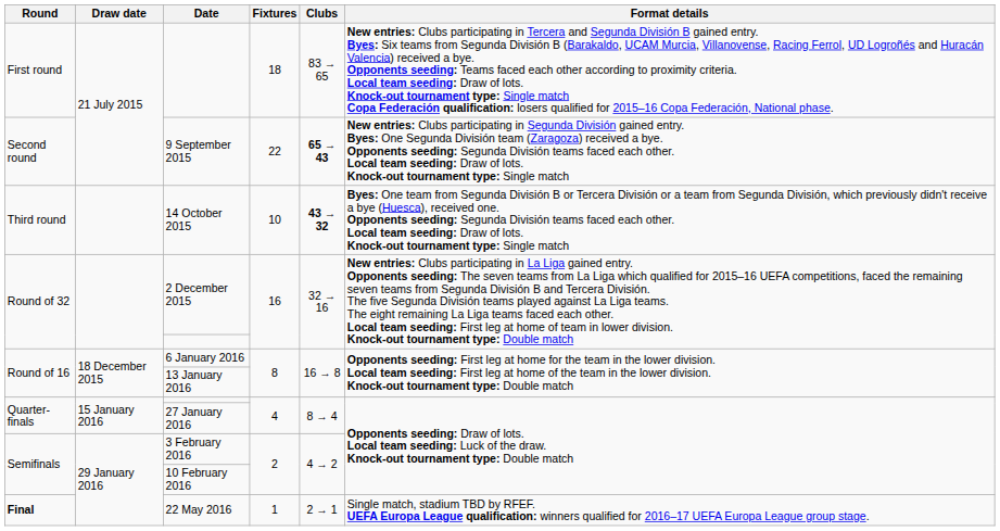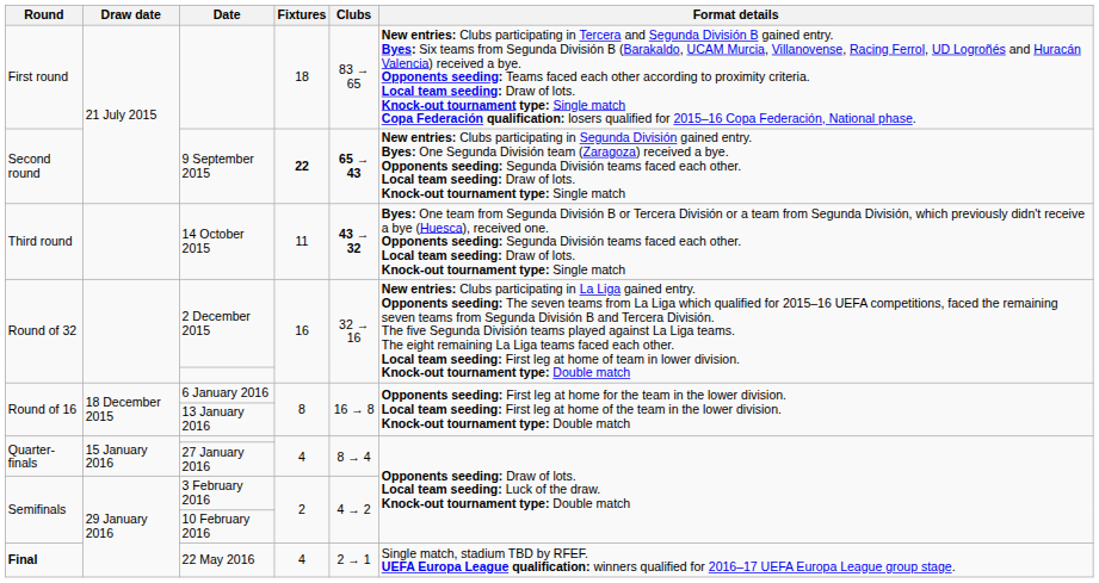 <table class="wikitable" style="font-size:90%">
 <tr>
 <th>Round</th>
 <th>Draw date</th>
 <th>Date</th>
 <th>Fixtures</th>
 <th width=50>Clubs</th>
 <th>Format details</th>
 </tr>
 <tr>
 <td>First round</td>
 <td style="text-align:left;" rowspan="2">21 July 2015</td>
 <td style="text-align:left;"></td>
 <td style="text-align:center;">18</td>
 <td style="text-align:center;">83 → 65</td>
 <td><strong>New entries:</strong> Clubs participating in <a href='#'>Tercera</a> and <a href='#'>Segunda División B</a> gained entry.<br><strong><a href='#'>Byes</a>:</strong> Six teams from Segunda División B (<a href='#'>Barakaldo</a>, <a href='#'>UCAM Murcia</a>, <a href='#'>Villanovense</a>, <a href='#'>Racing Ferrol</a>, <a href='#'>UD Logroñés</a> and <a href='#'>Huracán Valencia</a>) received a bye.<br><strong><a href='#'>Opponents seeding</a>:</strong> Teams faced each other according to proximity criteria.<br><strong><a href='#'>Local team seeding</a>:</strong> Draw of lots.<br><strong><a href='#'>Knock-out tournament</a> type:</strong> <a href='#'>Single match</a><br><strong><a href='#'>Copa Federación</a> qualification:</strong> losers qualified for <a href='#'>2015–16 Copa Federación, National phase</a>.</td>
 </tr>
 <tr>
 <td>Second round</td>
 <td style="text-align:left;">9 September 2015</td>
-<td style="text-align:center;">22</td>
+<td style="text-align:center;"><strong>22</strong></td>
 <td style="text-align:center;"><strong>65 → 43</strong></td>
 <td><strong>New entries:</strong> Clubs participating in <a href='#'>Segunda División</a> gained entry.<br><strong>Byes:</strong> One Segunda División team (<a href='#'>Zaragoza</a>) received a bye.<br><strong>Opponents seeding:</strong> Segunda División teams faced each other.<br><strong>Local team seeding:</strong> Draw of lots.<br><strong>Knock-out tournament type:</strong> Single match</td>
 </tr>
 <tr>
 <td>Third round</td>
 <td style="text-align:left;"></td>
 <td style="text-align:left;">14 October 2015</td>
-<td style="text-align:center;">10</td>
+<td style="text-align:center;">11</td>
 <td style="text-align:center;"><strong>43 → 32</strong></td>
 <td><strong>Byes:</strong> One team from Segunda División B or Tercera División or a team from Segunda División, which previously didn't receive a bye (<a href='#'>Huesca</a>), received one.<br><strong>Opponents seeding:</strong> Segunda División teams faced each other.<br><strong>Local team seeding:</strong> Draw of lots.<br><strong>Knock-out tournament type:</strong> Single match</td>
 </tr>
 <tr>
 <td rowspan="2">Round of 32</td>
 <td rowspan="2" style="text-align:left;"></td>
 <td style="text-align:left;">2 December 2015</td>
 <td rowspan="2" style="text-align:center;">16</td>
 <td rowspan="2" style="text-align:center;">32 → 16</td>
 <td rowspan="2"><strong>New entries:</strong> Clubs participating in <a href='#'>La Liga</a> gained entry.<br><strong>Opponents seeding:</strong> The seven teams from La Liga which qualified for 2015–16 UEFA competitions, faced the remaining seven teams from Segunda División B and Tercera División.<br>The five Segunda División teams played against La Liga teams.<br>The eight remaining La Liga teams faced each other.<br><strong>Local team seeding:</strong> First leg at home of team in lower division.<br><strong>Knock-out tournament type:</strong> <a href='#'>Double match</a></td>
 </tr>
 <tr>
 <td></td>
 </tr>
 <tr>
 <td rowspan="2">Round of 16</td>
 <td rowspan="2" style="text-align:left;">18 December 2015</td>
 <td style="text-align:left;">6 January 2016</td>
 <td rowspan="2" style="text-align:center;">8</td>
 <td rowspan="2" style="text-align:center;">16 → 8</td>
 <td rowspan="2"><strong>Opponents seeding:</strong> First leg at home for the team in the lower division.<br><strong>Local team seeding:</strong> First leg at home of the team in the lower division.<br><strong>Knock-out tournament type:</strong> Double match</td>
 </tr>
 <tr>
 <td>13 January 2016</td>
 </tr>
 <tr>
 <td rowspan="2">Quarter-finals</td>
 <td rowspan="2" style="text-align:left;">15 January 2016 </td>
 <td style="text-align:left;"></td>
 <td rowspan="2" style="text-align:center;">4</td>
 <td rowspan="2" style="text-align:center;">8 → 4</td>
 <td rowspan="4"><strong>Opponents seeding:</strong> Draw of lots.<br><strong>Local team seeding:</strong> Luck of the draw.<br><strong>Knock-out tournament type:</strong> Double match</td>
 </tr>
 <tr>
 <td>27 January 2016</td>
 </tr>
 <tr>
 <td rowspan="2">Semifinals</td>
 <td style="text-align:left;" rowspan="3">29 January 2016</td>
 <td style="text-align:left;">3 February 2016</td>
 <td rowspan="2" style="text-align:center;">2</td>
 <td rowspan="2" style="text-align:center;">4 → 2</td>
 </tr>
 <tr>
 <td style="text-align:left;">10 February 2016</td>
 </tr>
 <tr>
 <td><strong>Final</strong></td>
 <td style="text-align:left;">22 May 2016</td>
-<td style="text-align:center;">1</td>
+<td style="text-align:center;">4</td>
 <td style="text-align:center;">2 → 1</td>
 <td>Single match, stadium TBD by RFEF.<br><strong><a href='#'>UEFA Europa League</a> qualification:</strong> winners qualified for <a href='#'>2016–17 UEFA Europa League group stage</a>.</td>
 </tr>
 </table>
